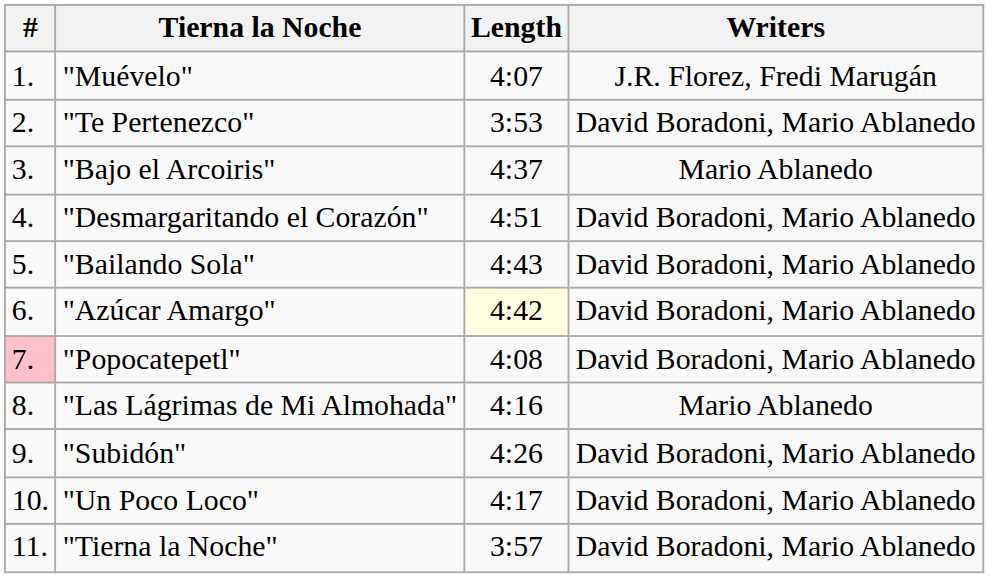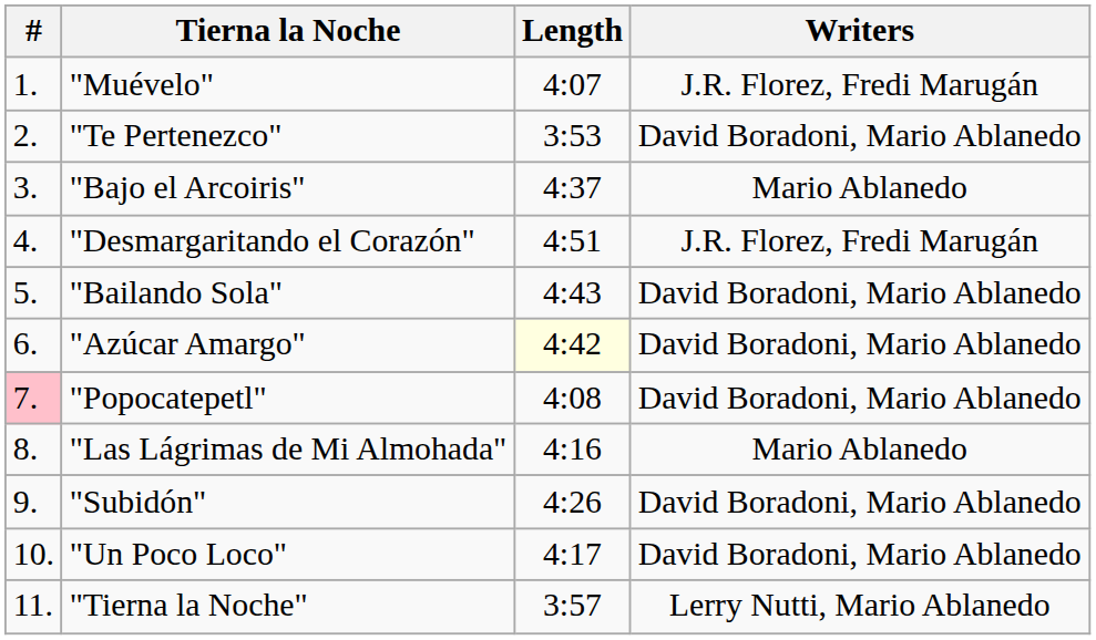 <table class="wikitable">
 <tr>
 <th>#</th>
 <th>Tierna la Noche</th>
 <th>Length</th>
 <th>Writers</th>
 </tr>
 <tr>
 <td>1.</td>
 <td>"Muévelo"</td>
 <td style="text-align:center;">4:07</td>
 <td style="text-align:center;">J.R. Florez, Fredi Marugán</td>
 </tr>
 <tr>
 <td>2.</td>
 <td>"Te Pertenezco"</td>
 <td style="text-align:center;">3:53</td>
 <td style="text-align:center;">David Boradoni, Mario Ablanedo</td>
 </tr>
 <tr>
 <td>3.</td>
 <td>"Bajo el Arcoiris"</td>
 <td style="text-align:center;">4:37</td>
 <td style="text-align:center;">Mario Ablanedo</td>
 </tr>
 <tr>
 <td>4.</td>
 <td>"Desmargaritando el Corazón"</td>
 <td style="text-align:center;">4:51</td>
-<td style="text-align:center;">David Boradoni, Mario Ablanedo</td>
+<td style="text-align:center;">J.R. Florez, Fredi Marugán</td>
 </tr>
 <tr>
 <td>5.</td>
 <td>"Bailando Sola"</td>
 <td style="text-align:center;">4:43</td>
 <td style="text-align:center;">David Boradoni, Mario Ablanedo</td>
 </tr>
 <tr>
 <td>6.</td>
 <td>"Azúcar Amargo"</td>
 <td style="background: lightyellow; text-align:center;">4:42</td>
 <td style="text-align:center;">David Boradoni, Mario Ablanedo</td>
 </tr>
 <tr>
 <td style="background: pink;">7.</td>
 <td>"Popocatepetl"</td>
 <td style="text-align:center;">4:08</td>
 <td style="text-align:center;">David Boradoni, Mario Ablanedo</td>
 </tr>
 <tr>
 <td>8.</td>
 <td>"Las Lágrimas de Mi Almohada"</td>
 <td style="text-align:center;">4:16</td>
 <td style="text-align:center;">Mario Ablanedo</td>
 </tr>
 <tr>
 <td>9.</td>
 <td>"Subidón"</td>
 <td style="text-align:center;">4:26</td>
 <td style="text-align:center;">David Boradoni, Mario Ablanedo</td>
 </tr>
 <tr>
 <td>10.</td>
 <td>"Un Poco Loco"</td>
 <td style="text-align:center;">4:17</td>
 <td style="text-align:center;">David Boradoni, Mario Ablanedo</td>
 </tr>
 <tr>
 <td>11.</td>
 <td>"Tierna la Noche"</td>
 <td style="text-align:center;">3:57</td>
-<td style="text-align:center;">David Boradoni, Mario Ablanedo</td>
+<td style="text-align:center;">Lerry Nutti, Mario Ablanedo</td>
 </tr>
 </table>
